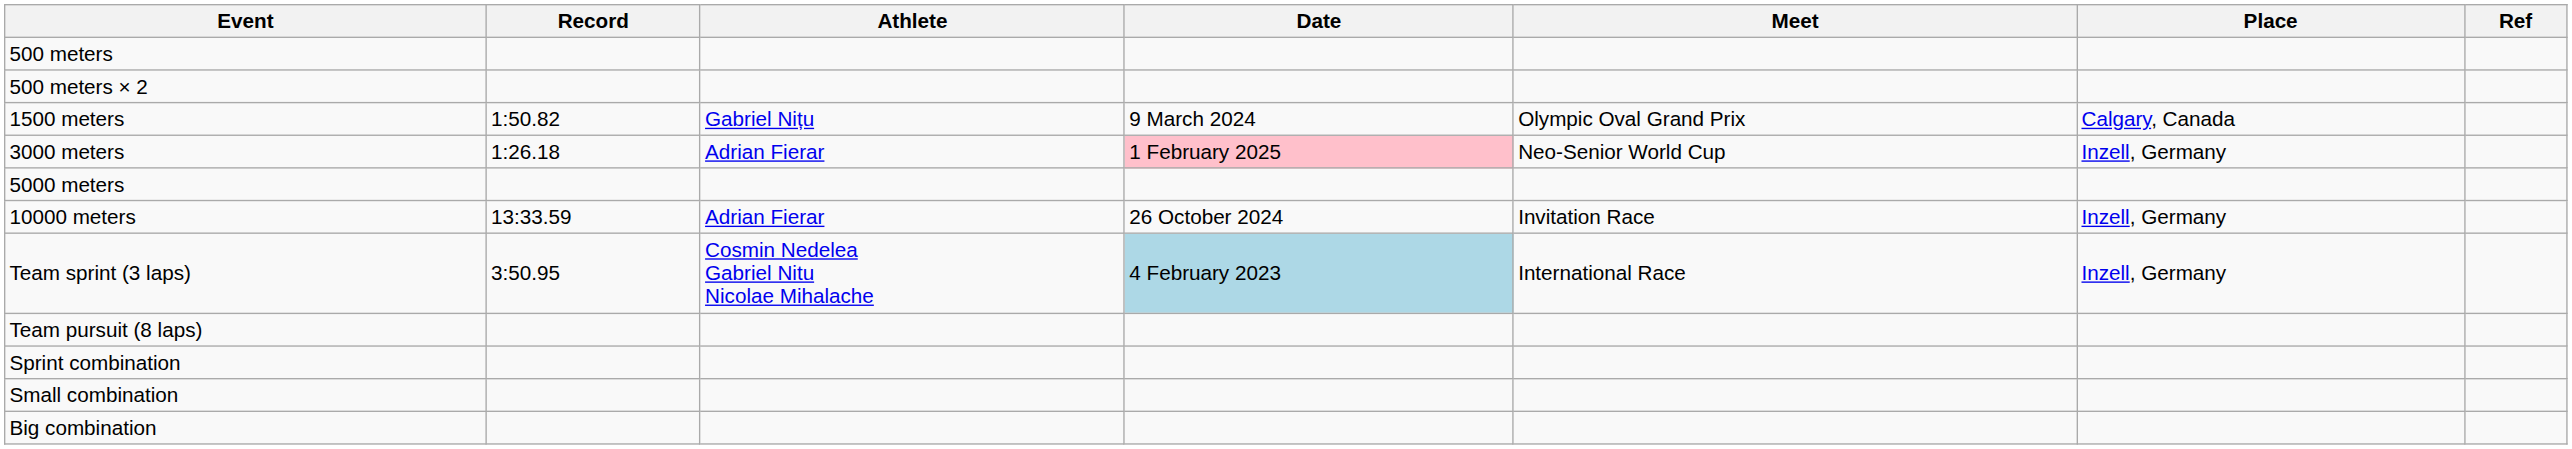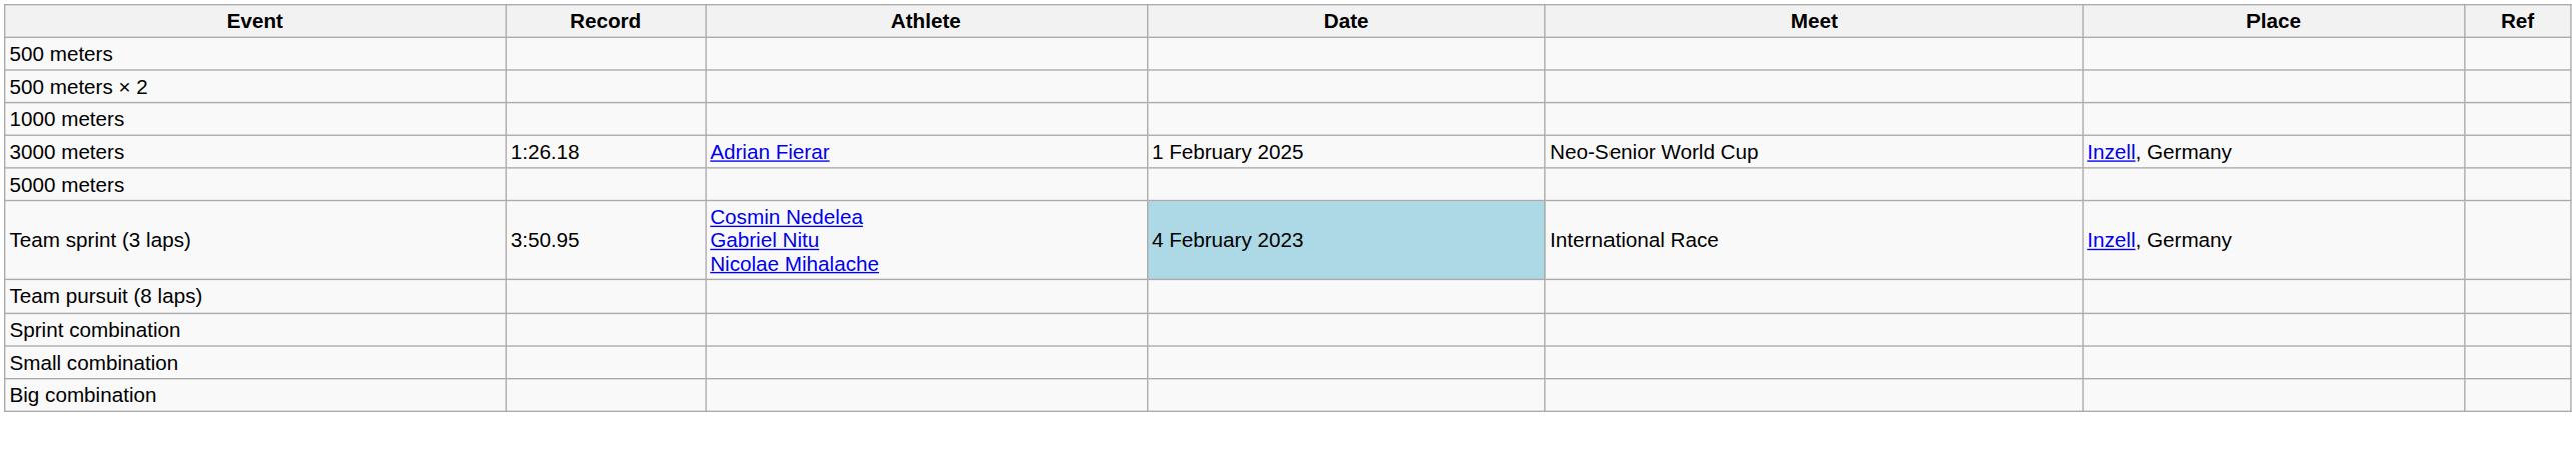 <table class="wikitable" style="font-size:95%; width: 95%;">
 <tr>
 <th>Event</th>
 <th>Record</th>
 <th>Athlete</th>
 <th>Date</th>
 <th>Meet</th>
 <th>Place</th>
 <th>Ref</th>
 </tr>
 <tr>
 <td>500 meters</td>
 <td></td>
 <td></td>
 <td></td>
 <td></td>
 <td></td>
 <td></td>
 </tr>
 <tr>
 <td>500 meters × 2</td>
 <td></td>
 <td></td>
 <td></td>
 <td></td>
 <td></td>
 <td></td>
 </tr>
 <tr>
-<td>1500 meters</td>
-<td>1:50.82</td>
-<td><a href='#'>Gabriel Nițu</a></td>
-<td>9 March 2024</td>
-<td>Olympic Oval Grand Prix</td>
-<td><a href='#'>Calgary</a>, Canada</td>
+<td>1000 meters</td>
+<td></td>
+<td></td>
+<td></td>
+<td></td>
+<td></td>
 <td></td>
 </tr>
 <tr>
 <td>3000 meters</td>
 <td>1:26.18</td>
 <td><a href='#'>Adrian Fierar</a></td>
-<td style="background: pink;">1 February 2025</td>
+<td>1 February 2025</td>
 <td>Neo-Senior World Cup</td>
 <td><a href='#'>Inzell</a>, Germany</td>
 <td></td>
 </tr>
 <tr>
 <td>5000 meters</td>
 <td></td>
 <td></td>
 <td></td>
 <td></td>
 <td></td>
-<td></td>
-</tr>
-<tr>
-<td>10000 meters</td>
-<td>13:33.59</td>
-<td><a href='#'>Adrian Fierar</a></td>
-<td>26 October 2024</td>
-<td>Invitation Race</td>
-<td><a href='#'>Inzell</a>, Germany</td>
 <td></td>
 </tr>
 <tr>
 <td>Team sprint (3 laps)</td>
 <td>3:50.95</td>
 <td><a href='#'>Cosmin Nedelea</a><br><a href='#'>Gabriel Nitu</a><br><a href='#'>Nicolae Mihalache</a></td>
 <td style="background: lightblue;">4 February 2023</td>
 <td>International Race</td>
 <td><a href='#'>Inzell</a>, Germany</td>
 <td></td>
 </tr>
 <tr>
 <td>Team pursuit (8 laps)</td>
 <td></td>
 <td></td>
 <td></td>
 <td></td>
 <td></td>
 <td></td>
 </tr>
 <tr>
 <td>Sprint combination</td>
 <td></td>
 <td></td>
 <td></td>
 <td></td>
 <td></td>
 <td></td>
 </tr>
 <tr>
 <td>Small combination</td>
 <td></td>
 <td></td>
 <td></td>
 <td></td>
 <td></td>
 <td></td>
 </tr>
 <tr>
 <td>Big combination</td>
 <td></td>
 <td></td>
 <td></td>
 <td></td>
 <td></td>
 <td></td>
 </tr>
 </table>
